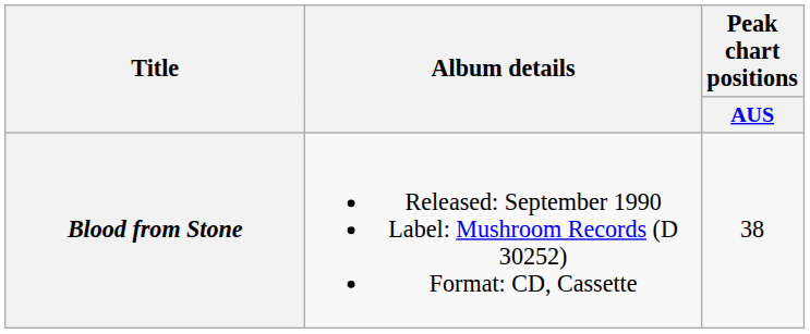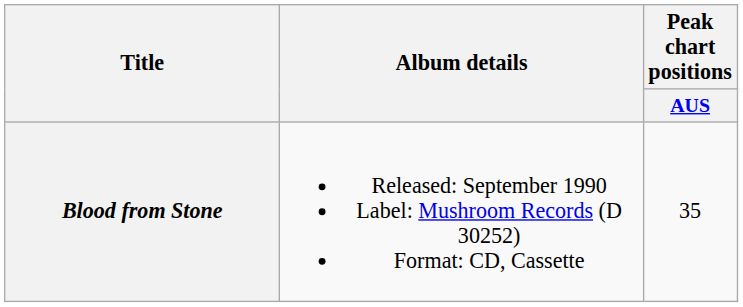 <table class="wikitable plainrowheaders" style="text-align:center;" border="1">
 <tr>
 <th scope="col" rowspan="2" style="width:12em;">Title</th>
 <th scope="col" rowspan="2" style="width:16em;">Album details</th>
 <th scope="col" colspan="1">Peak chart positions</th>
 </tr>
 <tr>
 <th scope="col" style="width:3em;font-size:90%;"><a href='#'>AUS</a><br></th>
 </tr>
 <tr>
 <th scope="row"><em>Blood from Stone</em></th>
 <td><br><ul><li>Released: September 1990</li><li>Label: <a href='#'>Mushroom Records</a> (D 30252)</li><li>Format: CD, Cassette</li></ul></td>
-<td>38</td>
+<td>35</td>
 </tr>
 </table>
